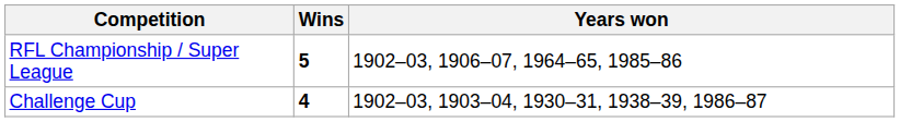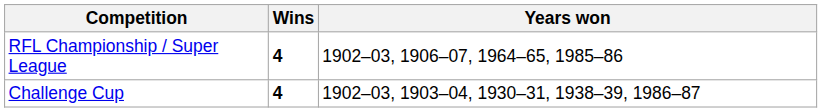 <table class="wikitable" style="text-align: left;">
 <tr>
 <th width=235>Competition</th>
 <th width=20>Wins</th>
 <th width=450>Years won</th>
 </tr>
 <tr style="background:#FFFFFF;">
 <td><a href='#'>RFL Championship / Super League</a></td>
-<td><strong>5</strong></td>
+<td><strong>4</strong></td>
 <td>1902–03, 1906–07, 1964–65, 1985–86</td>
 </tr>
 <tr style="background:#FFFFFF;">
 <td><a href='#'>Challenge Cup</a></td>
 <td><strong>4</strong></td>
 <td>1902–03, 1903–04, 1930–31, 1938–39, 1986–87</td>
 </tr>
 </table>
